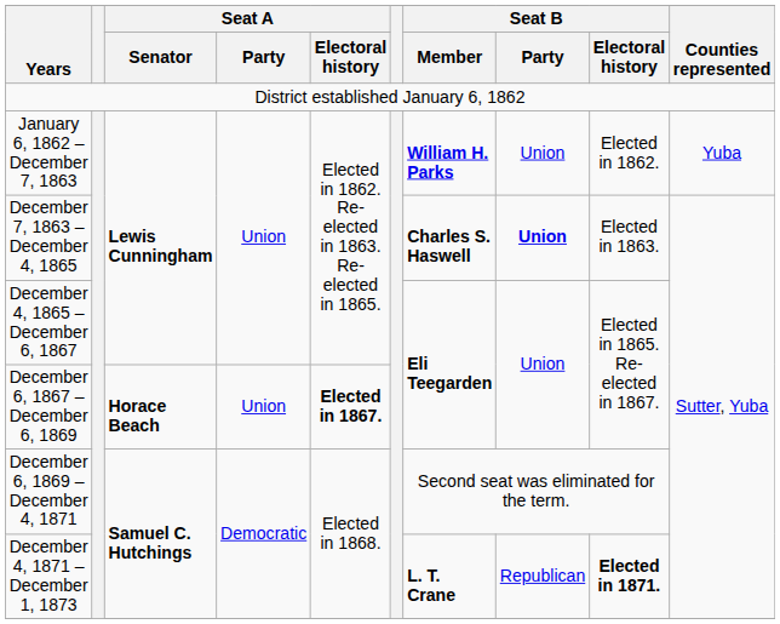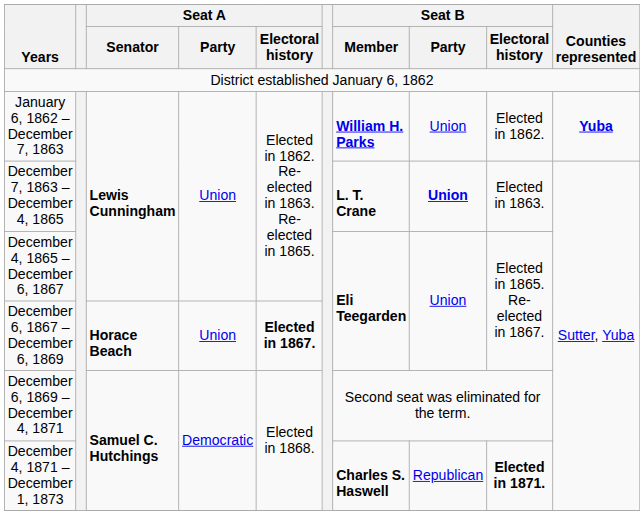 <table class=wikitable style="text-align:center">
 <tr>
 </tr>
 <tr valign=bottom>
 <th rowspan=2>Years</th>
 <th rowspan=2> </th>
 <th colspan=3>Seat A</th>
 <th rowspan=2> </th>
 <th colspan=3>Seat B</th>
 <th rowspan=2>Counties represented</th>
 </tr>
 <tr style="height:3em">
 <th>Senator</th>
 <th>Party</th>
 <th>Electoral history</th>
 <th>Member</th>
 <th>Party</th>
 <th>Electoral history</th>
 </tr>
 <tr>
 <td colspan=10>District established January 6, 1862</td>
 </tr>
 <tr>
 <td>January 6, 1862 – <br> December 7, 1863</td>
 <th rowspan=20> </th>
 <td rowspan=3 align=left><br><strong>Lewis Cunningham</strong> <br> </td>
 <td rowspan=3 ><a href='#'>Union</a></td>
 <td rowspan=3>Elected in 1862. <br> Re-elected in 1863. <br> Re-elected in 1865. <br> </td>
 <th rowspan=20> </th>
 <td align=left><br><strong><a href='#'>William H. Parks</a></strong> <br> </td>
 <td><a href='#'>Union</a></td>
 <td>Elected in 1862. <br> </td>
-<td><a href='#'>Yuba</a></td>
+<td><strong><a href='#'>Yuba</a></strong></td>
 </tr>
 <tr>
 <td>December 7, 1863 – <br> December 4, 1865</td>
-<td align=left><br><strong>Charles S. Haswell</strong><br></td>
+<td align=left><br><strong>L. T. Crane</strong><br> </td>
 <td><strong><a href='#'>Union</a></strong></td>
 <td>Elected in 1863. <br> </td>
 <td rowspan=5><a href='#'>Sutter</a>, <a href='#'>Yuba</a></td>
 </tr>
 <tr>
 <td>December 4, 1865 – <br> December 6, 1867</td>
 <td rowspan=2 align=left><br><strong>Eli Teegarden</strong><br> </td>
 <td rowspan=2 ><a href='#'>Union</a></td>
 <td rowspan=2>Elected in 1865. <br> Re-elected in 1867. <br> </td>
 </tr>
 <tr>
 <td>December 6, 1867 – <br> December 6, 1869</td>
 <td align=left><br><strong>Horace Beach</strong><br> </td>
 <td><a href='#'>Union</a></td>
 <td><strong>Elected in 1867. <br> </strong></td>
 </tr>
 <tr>
 <td>December 6, 1869 – <br> December 4, 1871</td>
 <td rowspan=2 align=left><br><strong>Samuel C. Hutchings</strong><br> </td>
 <td rowspan=2 ><a href='#'>Democratic</a></td>
 <td rowspan=2>Elected in 1868. <br> </td>
 <td colspan=3>Second seat was eliminated for the term.</td>
 </tr>
 <tr>
 <td>December 4, 1871 – <br> December 1, 1873</td>
-<td align=left><br><strong>L. T. Crane</strong><br> </td>
+<td align=left><br><strong>Charles S. Haswell</strong><br></td>
 <td><a href='#'>Republican</a></td>
 <td><strong>Elected in 1871. <br> </strong></td>
 </tr>
 <tr>
 </tr>
 </table>
